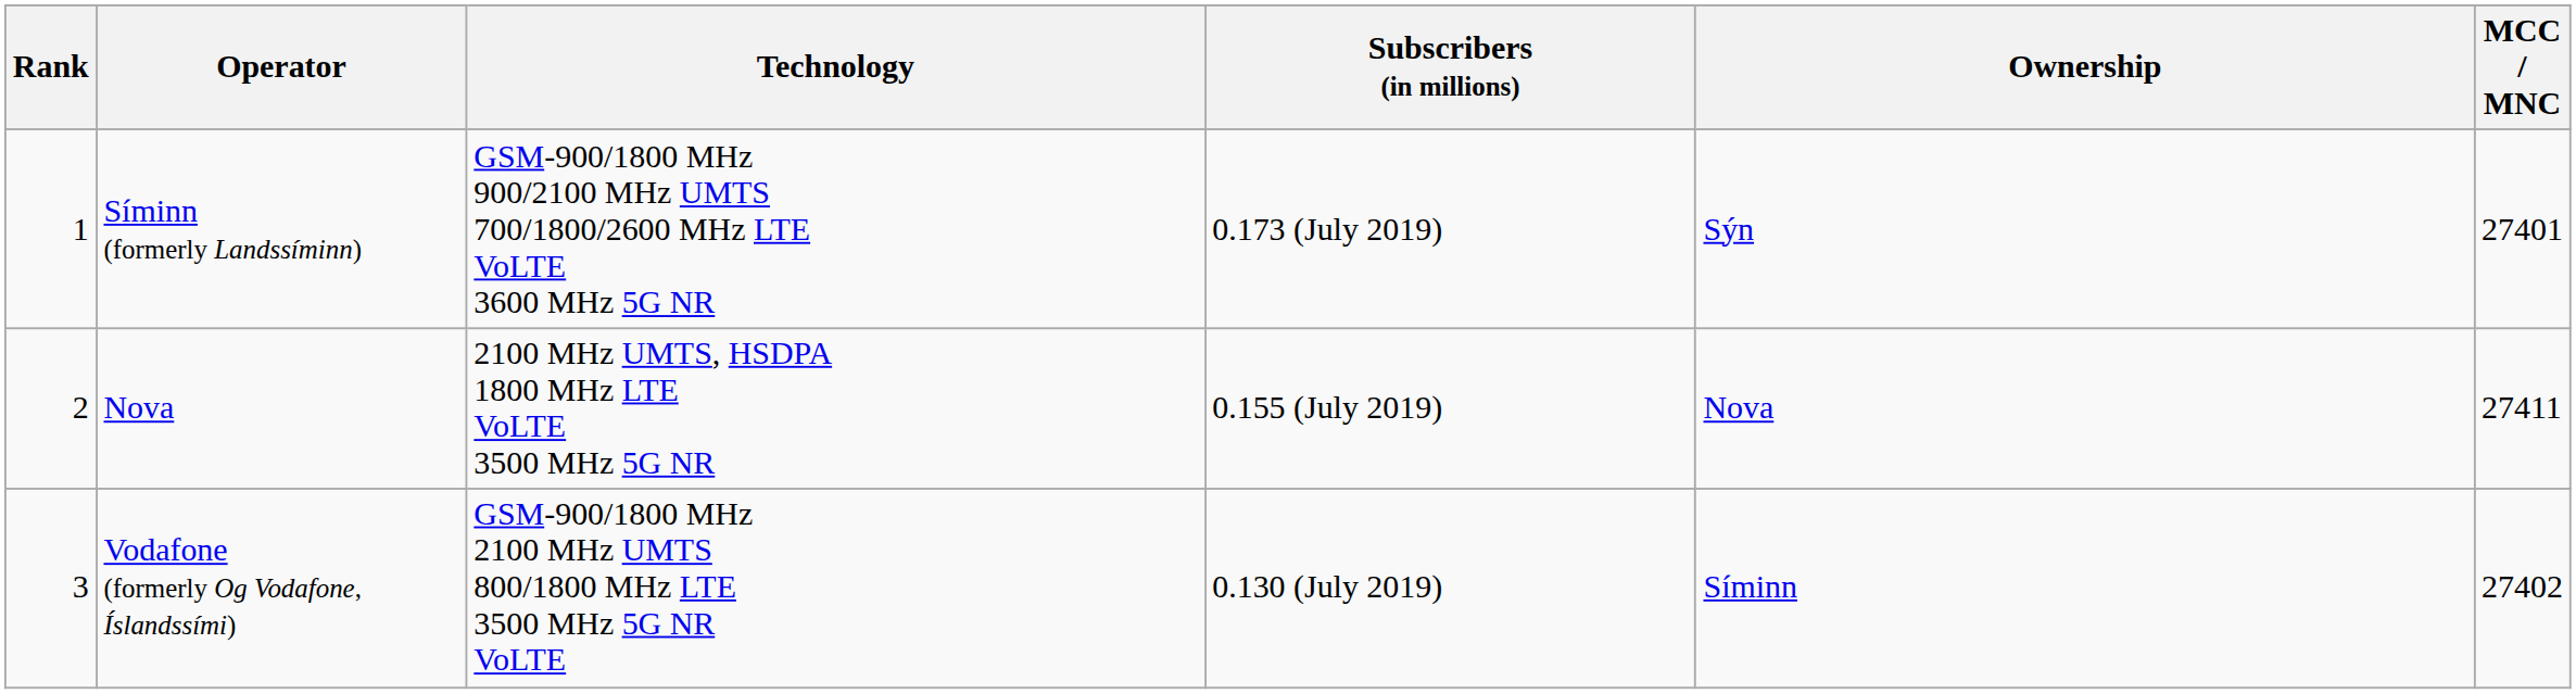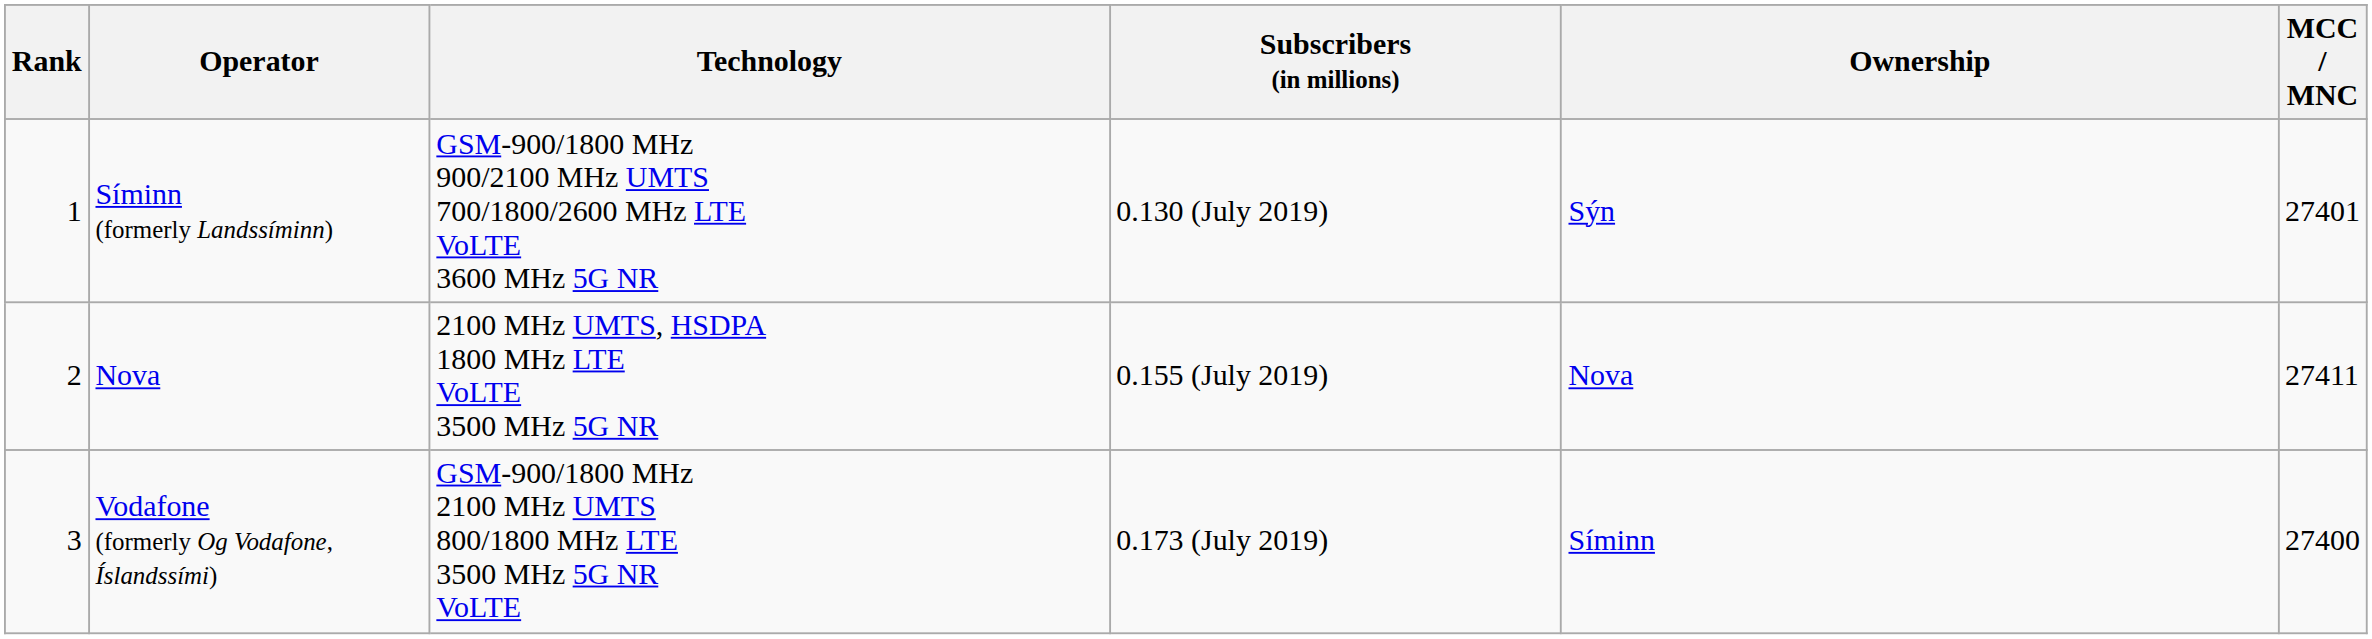 <table class="wikitable" style="width:100%;">
 <tr>
 <th style="width:3%;">Rank</th>
 <th style="width:15%;">Operator</th>
 <th style="width:30%;">Technology</th>
 <th style="width:20%;">Subscribers<br><small>(in millions)</small></th>
 <th style="width:32%;">Ownership</th>
 <th>MCC / MNC</th>
 </tr>
 <tr>
 <td align=right>1</td>
 <td><a href='#'>Síminn</a><br><small>(formerly <em>Landssíminn</em>)</small></td>
 <td><a href='#'>GSM</a>-900/1800 MHz <br>900/2100 MHz <a href='#'>UMTS</a><br>700/1800/2600 MHz <a href='#'>LTE</a><br><a href='#'>VoLTE</a><br>3600 MHz <a href='#'>5G NR</a></td>
-<td>0.173 (July 2019)</td>
+<td>0.130 (July 2019)</td>
 <td><a href='#'>Sýn</a></td>
 <td>27401</td>
 </tr>
 <tr>
 <td align=right>2</td>
 <td><a href='#'>Nova</a></td>
 <td>2100 MHz <a href='#'>UMTS</a>, <a href='#'>HSDPA</a><br>1800 MHz <a href='#'>LTE</a><br><a href='#'>VoLTE</a><br>3500 MHz <a href='#'>5G NR</a></td>
 <td>0.155 (July 2019)</td>
 <td><a href='#'>Nova</a></td>
 <td>27411</td>
 </tr>
 <tr>
 <td align=right>3</td>
 <td><a href='#'>Vodafone</a><br><small>(formerly <em>Og Vodafone</em>, <em>Íslandssími</em>)</small></td>
 <td><a href='#'>GSM</a>-900/1800 MHz <br>2100 MHz <a href='#'>UMTS</a><br>800/1800 MHz <a href='#'>LTE</a><br>3500 MHz <a href='#'>5G NR</a><br><a href='#'>VoLTE</a></td>
-<td>0.130 (July 2019)</td>
+<td>0.173 (July 2019)</td>
 <td><a href='#'>Síminn</a></td>
-<td>27402</td>
+<td>27400</td>
 </tr>
 </table>
